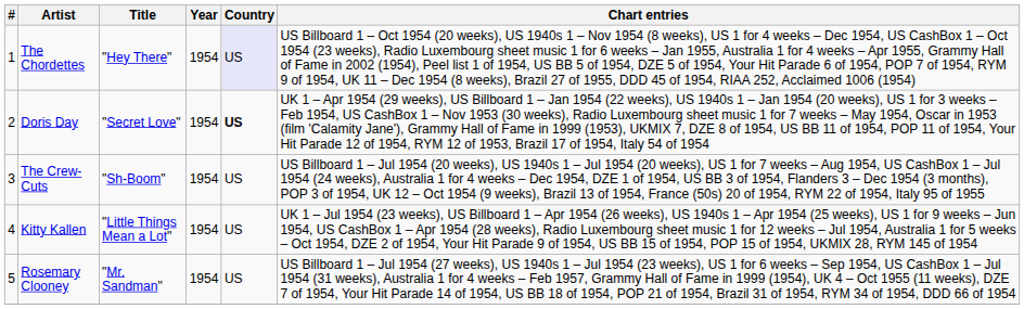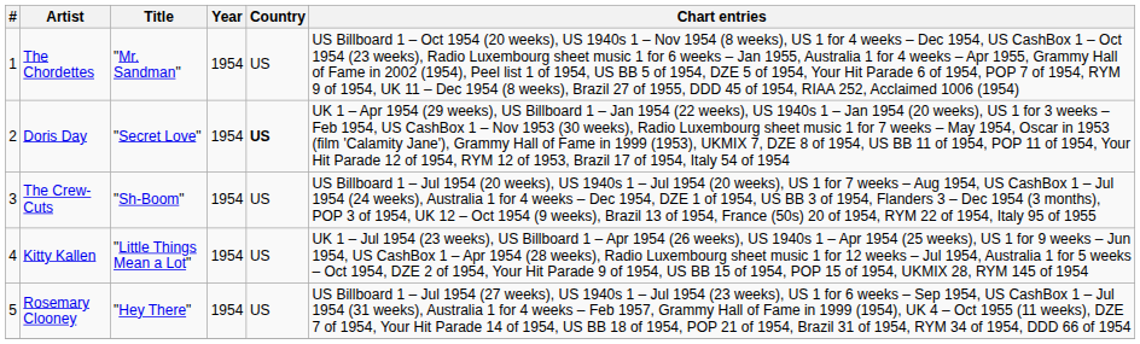 <table class="wikitable">
 <tr>
 <th>#</th>
 <th>Artist</th>
 <th>Title</th>
 <th>Year</th>
 <th>Country</th>
 <th>Chart entries</th>
 </tr>
 <tr>
 <td>1</td>
 <td><a href='#'>The Chordettes</a></td>
-<td>"<a href='#'>Hey There</a>"</td>
+<td>"<a href='#'>Mr. Sandman</a>"</td>
 <td>1954</td>
-<td style="background: lavender;">US</td>
+<td>US</td>
 <td>US Billboard 1 – Oct 1954 (20 weeks), US 1940s 1 – Nov 1954 (8 weeks), US 1 for 4 weeks – Dec 1954, US CashBox 1 – Oct 1954 (23 weeks), Radio Luxembourg sheet music 1 for 6 weeks – Jan 1955, Australia 1 for 4 weeks – Apr 1955, Grammy Hall of Fame in 2002 (1954), Peel list 1 of 1954, US BB 5 of 1954, DZE 5 of 1954, Your Hit Parade 6 of 1954, POP 7 of 1954, RYM 9 of 1954, UK 11 – Dec 1954 (8 weeks), Brazil 27 of 1955, DDD 45 of 1954, RIAA 252, Acclaimed 1006 (1954)</td>
 </tr>
 <tr>
 <td>2</td>
 <td><a href='#'>Doris Day</a></td>
 <td>"<a href='#'>Secret Love</a>"</td>
 <td>1954</td>
 <td><strong>US</strong></td>
 <td>UK 1 – Apr 1954 (29 weeks), US Billboard 1 – Jan 1954 (22 weeks), US 1940s 1 – Jan 1954 (20 weeks), US 1 for 3 weeks – Feb 1954, US CashBox 1 – Nov 1953 (30 weeks), Radio Luxembourg sheet music 1 for 7 weeks – May 1954, Oscar in 1953 (film 'Calamity Jane'), Grammy Hall of Fame in 1999 (1953), UKMIX 7, DZE 8 of 1954, US BB 11 of 1954, POP 11 of 1954, Your Hit Parade 12 of 1954, RYM 12 of 1953, Brazil 17 of 1954, Italy 54 of 1954</td>
 </tr>
 <tr>
 <td>3</td>
 <td><a href='#'>The Crew-Cuts</a></td>
 <td>"<a href='#'>Sh-Boom</a>"</td>
 <td>1954</td>
 <td>US</td>
 <td>US Billboard 1 – Jul 1954 (20 weeks), US 1940s 1 – Jul 1954 (20 weeks), US 1 for 7 weeks – Aug 1954, US CashBox 1 – Jul 1954 (24 weeks), Australia 1 for 4 weeks – Dec 1954, DZE 1 of 1954, US BB 3 of 1954, Flanders 3 – Dec 1954 (3 months), POP 3 of 1954, UK 12 – Oct 1954 (9 weeks), Brazil 13 of 1954, France (50s) 20 of 1954, RYM 22 of 1954, Italy 95 of 1955</td>
 </tr>
 <tr>
 <td>4</td>
 <td><a href='#'>Kitty Kallen</a></td>
 <td>"<a href='#'>Little Things Mean a Lot</a>"</td>
 <td>1954</td>
 <td>US</td>
 <td>UK 1 – Jul 1954 (23 weeks), US Billboard 1 – Apr 1954 (26 weeks), US 1940s 1 – Apr 1954 (25 weeks), US 1 for 9 weeks – Jun 1954, US CashBox 1 – Apr 1954 (28 weeks), Radio Luxembourg sheet music 1 for 12 weeks – Jul 1954, Australia 1 for 5 weeks – Oct 1954, DZE 2 of 1954, Your Hit Parade 9 of 1954, US BB 15 of 1954, POP 15 of 1954, UKMIX 28, RYM 145 of 1954</td>
 </tr>
 <tr>
 <td>5</td>
 <td><a href='#'>Rosemary Clooney</a></td>
-<td>"<a href='#'>Mr. Sandman</a>"</td>
+<td>"<a href='#'>Hey There</a>"</td>
 <td>1954</td>
 <td>US</td>
 <td>US Billboard 1 – Jul 1954 (27 weeks), US 1940s 1 – Jul 1954 (23 weeks), US 1 for 6 weeks – Sep 1954, US CashBox 1 – Jul 1954 (31 weeks), Australia 1 for 4 weeks – Feb 1957, Grammy Hall of Fame in 1999 (1954), UK 4 – Oct 1955 (11 weeks), DZE 7 of 1954, Your Hit Parade 14 of 1954, US BB 18 of 1954, POP 21 of 1954, Brazil 31 of 1954, RYM 34 of 1954, DDD 66 of 1954</td>
 </tr>
 <tr>
 </tr>
 </table>
